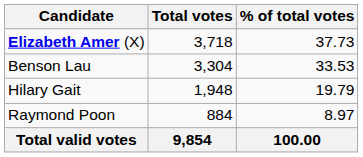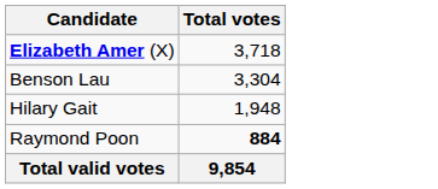 <table class="wikitable sortable">
 <tr bgcolor="#EEEEEE">
 <th align="left">Candidate</th>
 <th align="right">Total votes</th>
-<th align="right">% of total votes</th>
 </tr>
 <tr>
 <td align="left"><strong><a href='#'>Elizabeth Amer</a></strong> (X)</td>
 <td align="right">3,718</td>
-<td align="right">37.73</td>
 </tr>
 <tr>
 <td align="left">Benson Lau</td>
 <td align="right">3,304</td>
-<td align="right">33.53</td>
 </tr>
 <tr>
 <td align="left">Hilary Gait</td>
 <td align="right">1,948</td>
-<td align="right">19.79</td>
 </tr>
 <tr>
 <td align="left">Raymond Poon</td>
-<td align="right">884</td>
-<td align="right">8.97</td>
+<td align="right"><strong>884</strong></td>
 </tr>
 <tr bgcolor="#EEEEEE">
 <th align="left">Total valid votes</th>
 <th align="right">9,854</th>
-<th align="right">100.00</th>
 </tr>
 </table>
